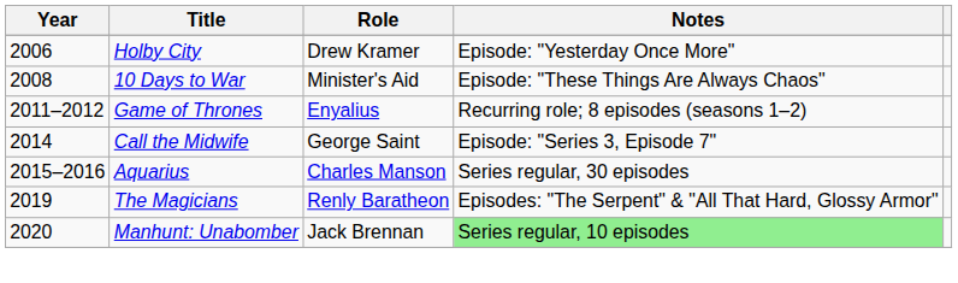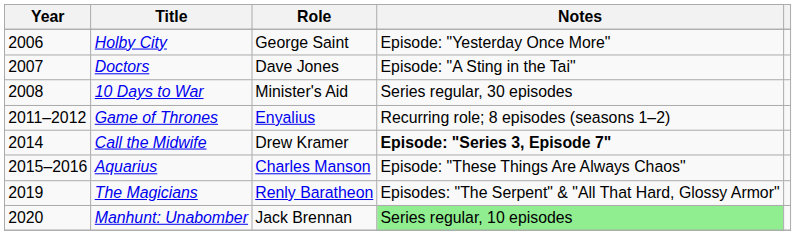 <table class="wikitable plainrowheaders sortable">
 <tr>
 <th scope="col">Year</th>
 <th scope="col">Title</th>
 <th scope="col">Role</th>
 <th scope="col" class="unsortable">Notes</th>
 <th scope="col" class="unsortable"></th>
 </tr>
 <tr>
 </tr>
 <tr>
 <td>2006</td>
 <td><em><a href='#'>Holby City</a></em></td>
-<td>Drew Kramer</td>
+<td>George Saint</td>
 <td>Episode: "Yesterday Once More"</td>
+<td></td>
+</tr>
+<tr>
+<td>2007</td>
+<td><em><a href='#'>Doctors</a></em></td>
+<td>Dave Jones</td>
+<td>Episode: "A Sting in the Tai"</td>
 <td></td>
 </tr>
 <tr>
 <td>2008</td>
 <td><em><a href='#'>10 Days to War</a></em></td>
 <td>Minister's Aid</td>
-<td>Episode: "These Things Are Always Chaos"</td>
+<td>Series regular, 30 episodes</td>
 <td></td>
 </tr>
 <tr>
 <td>2011–2012</td>
 <td><em><a href='#'>Game of Thrones</a></em></td>
 <td><a href='#'>Enyalius</a></td>
 <td>Recurring role; 8 episodes (seasons 1–2)</td>
 <td></td>
 </tr>
 <tr>
 <td>2014</td>
 <td><em><a href='#'>Call the Midwife</a></em></td>
-<td>George Saint</td>
-<td>Episode: "Series 3, Episode 7"</td>
+<td>Drew Kramer</td>
+<td><strong>Episode: "Series 3, Episode 7"</strong></td>
 <td></td>
 </tr>
 <tr>
 <td>2015–2016</td>
 <td><em><a href='#'>Aquarius</a></em></td>
 <td><a href='#'>Charles Manson</a></td>
-<td>Series regular, 30 episodes</td>
+<td>Episode: "These Things Are Always Chaos"</td>
 <td></td>
 </tr>
 <tr>
 <td>2019</td>
 <td><em><a href='#'>The Magicians</a></em></td>
 <td><a href='#'>Renly Baratheon</a></td>
 <td>Episodes: "The Serpent" & "All That Hard, Glossy Armor"</td>
 <td></td>
 </tr>
 <tr>
 <td>2020</td>
 <td><em><a href='#'>Manhunt: Unabomber</a></em></td>
 <td>Jack Brennan</td>
 <td style="background: lightgreen;">Series regular, 10 episodes</td>
 <td></td>
 </tr>
 <tr>
 </tr>
 </table>
